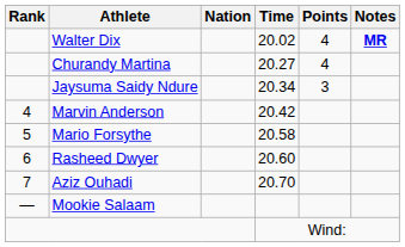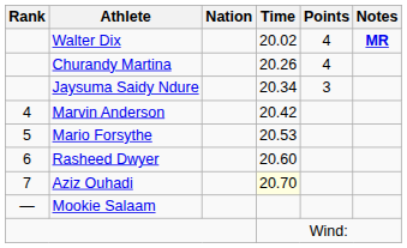 <table class="wikitable mw-datatable sortable" style="text-align:center;">
 <tr>
 <th>Rank</th>
 <th>Athlete</th>
 <th>Nation</th>
 <th>Time</th>
 <th>Points</th>
 <th>Notes</th>
 </tr>
 <tr>
 <td></td>
 <td align=left><a href='#'>Walter Dix</a></td>
 <td align=left></td>
 <td>20.02</td>
 <td>4</td>
 <td><strong><a href='#'>MR</a></strong></td>
 </tr>
 <tr>
 <td></td>
 <td align=left><a href='#'>Churandy Martina</a></td>
 <td align=left></td>
-<td>20.27</td>
+<td>20.26</td>
 <td>4</td>
 <td></td>
 </tr>
 <tr>
 <td></td>
 <td align=left><a href='#'>Jaysuma Saidy Ndure</a></td>
 <td align=left></td>
 <td>20.34</td>
 <td>3</td>
 <td></td>
 </tr>
 <tr>
 <td>4</td>
 <td align=left><a href='#'>Marvin Anderson</a></td>
 <td align=left></td>
 <td>20.42</td>
 <td></td>
 <td></td>
 </tr>
 <tr>
 <td>5</td>
 <td align=left><a href='#'>Mario Forsythe</a></td>
 <td align=left></td>
-<td>20.58</td>
+<td>20.53</td>
 <td></td>
 <td></td>
 </tr>
 <tr>
 <td>6</td>
 <td align=left><a href='#'>Rasheed Dwyer</a></td>
 <td align=left></td>
 <td>20.60</td>
 <td></td>
 <td></td>
 </tr>
 <tr>
 <td>7</td>
 <td align=left><a href='#'>Aziz Ouhadi</a></td>
 <td align=left></td>
-<td>20.70</td>
+<td style="background: lightyellow;">20.70</td>
 <td></td>
 <td></td>
 </tr>
 <tr>
 <td>—</td>
 <td align=left><a href='#'>Mookie Salaam</a></td>
 <td align=left></td>
 <td></td>
 <td></td>
 <td></td>
 </tr>
 <tr class="sortbottom">
 <td colspan=3></td>
 <td colspan=3>Wind: </td>
 </tr>
 </table>
